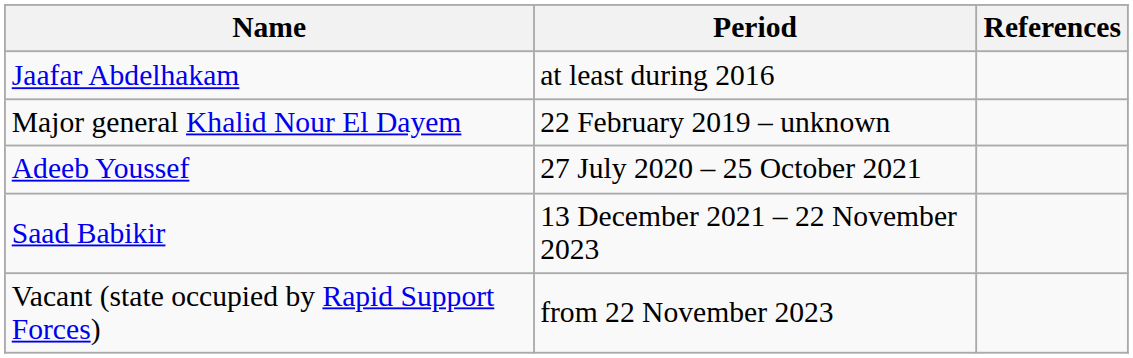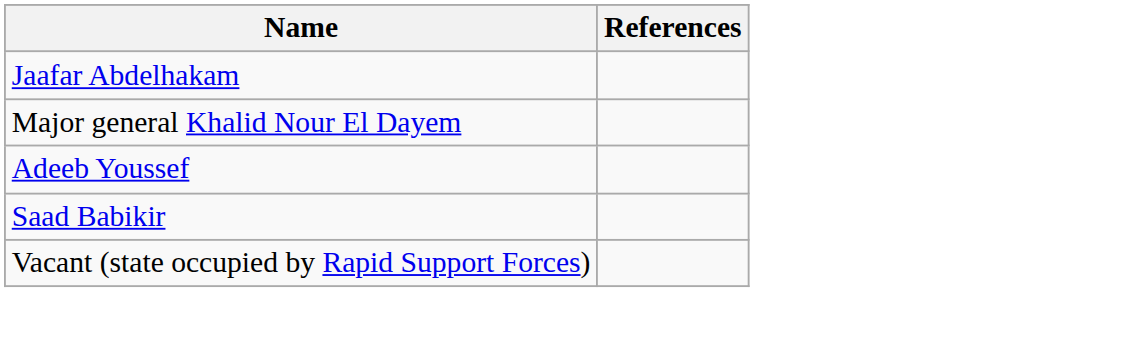 <table class="wikitable">
 <tr>
 <th>Name</th>
-<th>Period</th>
 <th>References</th>
 </tr>
 <tr>
 <td><a href='#'>Jaafar Abdelhakam</a></td>
-<td>at least during 2016</td>
 <td></td>
 </tr>
 <tr>
 <td>Major general <a href='#'>Khalid Nour El Dayem</a></td>
-<td>22 February 2019 – unknown</td>
 <td></td>
 </tr>
 <tr>
 <td><a href='#'>Adeeb Youssef</a></td>
-<td>27 July 2020 – 25 October 2021</td>
 <td></td>
 </tr>
 <tr>
 <td><a href='#'>Saad Babikir</a></td>
-<td>13 December 2021 – 22 November 2023</td>
 <td></td>
 </tr>
 <tr>
 <td>Vacant (state occupied by <a href='#'>Rapid Support Forces</a>)</td>
-<td>from 22 November 2023</td>
 <td></td>
 </tr>
 </table>
